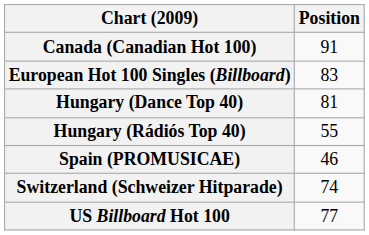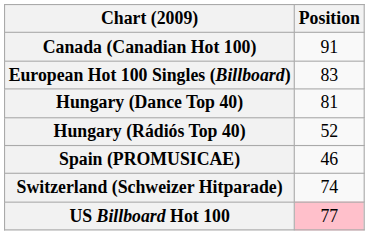 <table class="wikitable plainrowheaders sortable">
 <tr>
 <th scope="col">Chart (2009)</th>
 <th scope="col">Position</th>
 </tr>
 <tr>
 <th scope="row">Canada (Canadian Hot 100)</th>
 <td align="center">91</td>
 </tr>
 <tr>
 <th scope="row">European Hot 100 Singles (<em>Billboard</em>)</th>
 <td style="text-align:center;">83</td>
 </tr>
 <tr>
 <th scope="row">Hungary (Dance Top 40)</th>
 <td style="text-align:center;">81</td>
 </tr>
 <tr>
 <th scope="row">Hungary (Rádiós Top 40)</th>
-<td style="text-align:center;">55</td>
+<td style="text-align:center;">52</td>
 </tr>
 <tr>
 <th scope="row">Spain (PROMUSICAE)</th>
 <td style="text-align:center;">46</td>
 </tr>
 <tr>
 <th scope="row">Switzerland (Schweizer Hitparade)</th>
 <td align="center">74</td>
 </tr>
 <tr>
 <th scope="row">US <em>Billboard</em> Hot 100</th>
-<td style="text-align:center;">77</td>
+<td style="background: pink; text-align:center;">77</td>
 </tr>
 </table>
